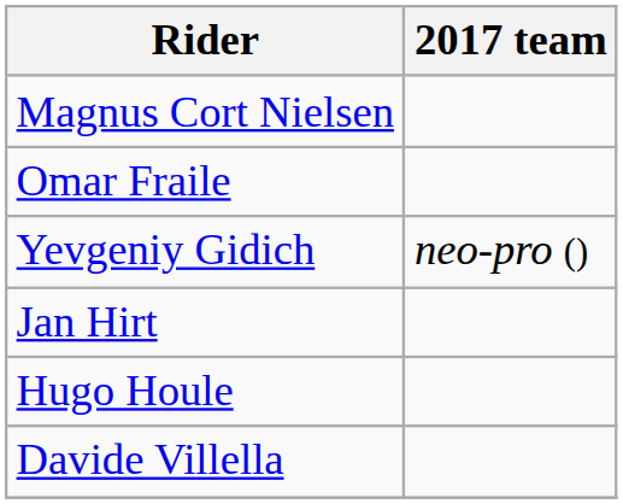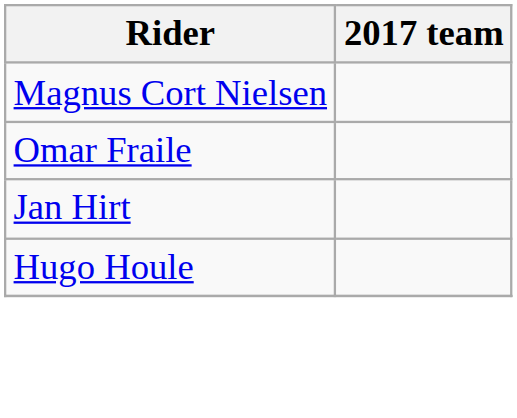 <table class="wikitable">
 <tr>
 <th>Rider</th>
 <th>2017 team</th>
 </tr>
 <tr>
 <td><a href='#'>Magnus Cort Nielsen</a></td>
 <td></td>
 </tr>
 <tr>
 <td><a href='#'>Omar Fraile</a></td>
 <td></td>
 </tr>
 <tr>
-<td><a href='#'>Yevgeniy Gidich</a></td>
-<td><em>neo-pro</em> <small>()</small></td>
-</tr>
-<tr>
 <td><a href='#'>Jan Hirt</a></td>
 <td></td>
 </tr>
 <tr>
 <td><a href='#'>Hugo Houle</a></td>
 <td></td>
 </tr>
 <tr>
-<td><a href='#'>Davide Villella</a></td>
-<td></td>
-</tr>
-<tr>
 </tr>
 </table>
